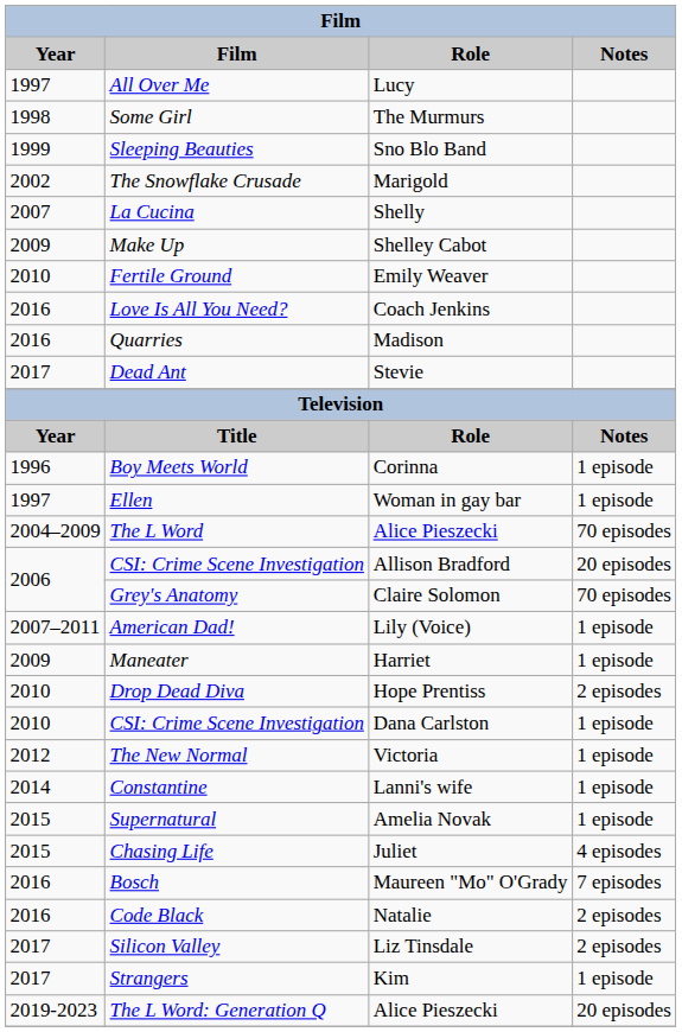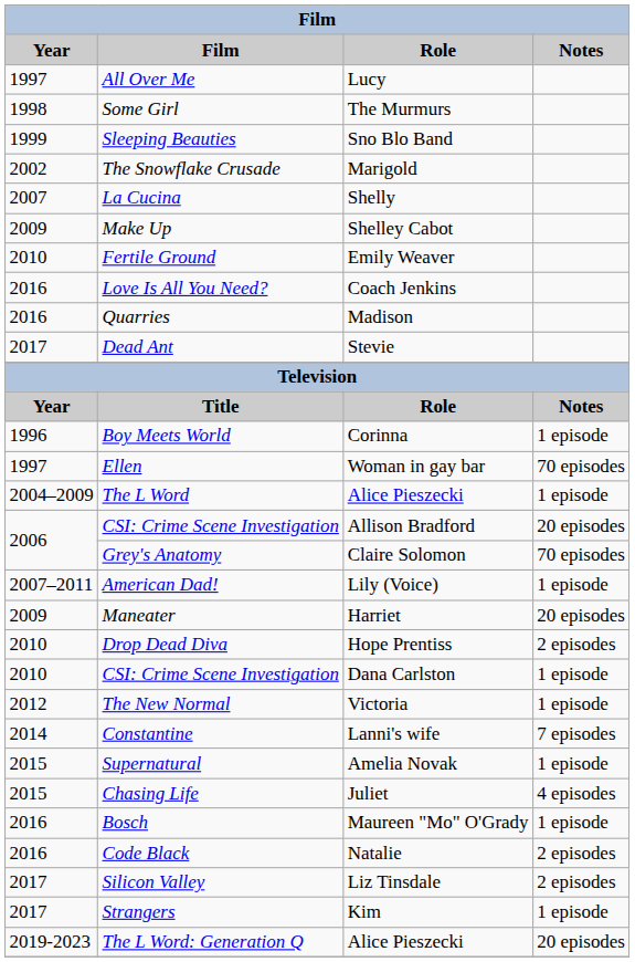 <table class="wikitable">
 <tr>
 <th colspan=4 style="background:#B0C4DE;">Film</th>
 </tr>
 <tr align="center">
 <th style="background: #CCCCCC;">Year</th>
 <th style="background: #CCCCCC;">Film</th>
 <th style="background: #CCCCCC;">Role</th>
 <th style="background: #CCCCCC;">Notes</th>
 </tr>
 <tr>
 <td>1997</td>
 <td><em><a href='#'>All Over Me</a></em></td>
 <td>Lucy</td>
 <td></td>
 </tr>
 <tr>
 <td>1998</td>
 <td><em>Some Girl</em></td>
 <td>The Murmurs</td>
 <td></td>
 </tr>
 <tr>
 <td>1999</td>
 <td><em><a href='#'>Sleeping Beauties</a></em></td>
 <td>Sno Blo Band</td>
 <td></td>
 </tr>
 <tr>
 <td>2002</td>
 <td><em>The Snowflake Crusade</em></td>
 <td>Marigold</td>
 <td></td>
 </tr>
 <tr>
 <td>2007</td>
 <td><em><a href='#'>La Cucina</a></em></td>
 <td>Shelly</td>
 <td></td>
 </tr>
 <tr>
 <td>2009</td>
 <td><em>Make Up</em></td>
 <td>Shelley Cabot</td>
 <td></td>
 </tr>
 <tr>
 <td>2010</td>
 <td><em><a href='#'>Fertile Ground</a></em></td>
 <td>Emily Weaver</td>
 <td></td>
 </tr>
 <tr>
 <td>2016</td>
 <td><em><a href='#'>Love Is All You Need?</a></em></td>
 <td>Coach Jenkins</td>
 <td></td>
 </tr>
 <tr>
 <td>2016</td>
 <td><em>Quarries</em></td>
 <td>Madison</td>
 <td></td>
 </tr>
 <tr>
 <td>2017</td>
 <td><em><a href='#'>Dead Ant</a></em></td>
 <td>Stevie</td>
 <td></td>
 </tr>
 <tr>
 </tr>
 <tr align="center">
 <th colspan=4 style="background:#B0C4DE;">Television</th>
 </tr>
 <tr align="center">
 <th style="background: #CCCCCC;">Year</th>
 <th style="background: #CCCCCC;">Title</th>
 <th style="background: #CCCCCC;">Role</th>
 <th style="background: #CCCCCC;">Notes</th>
 </tr>
 <tr>
 <td>1996</td>
 <td><em><a href='#'>Boy Meets World</a></em></td>
 <td>Corinna</td>
 <td>1 episode</td>
 </tr>
 <tr>
 <td>1997</td>
 <td><em><a href='#'>Ellen</a></em></td>
 <td>Woman in gay bar</td>
-<td>1 episode</td>
+<td>70 episodes</td>
 </tr>
 <tr>
 <td>2004–2009</td>
 <td><em><a href='#'>The L Word</a></em></td>
 <td><a href='#'>Alice Pieszecki</a></td>
-<td>70 episodes</td>
+<td>1 episode</td>
 </tr>
 <tr>
 <td rowspan=2>2006</td>
 <td><em><a href='#'>CSI: Crime Scene Investigation</a></em></td>
 <td>Allison Bradford</td>
 <td>20 episodes</td>
 </tr>
 <tr>
 <td><em><a href='#'>Grey's Anatomy</a></em></td>
 <td>Claire Solomon</td>
 <td>70 episodes</td>
 </tr>
 <tr>
 <td>2007–2011</td>
 <td><em><a href='#'>American Dad!</a></em></td>
 <td>Lily (Voice)</td>
 <td>1 episode</td>
 </tr>
 <tr>
 <td>2009</td>
 <td><em>Maneater</em></td>
 <td>Harriet</td>
-<td>1 episode</td>
+<td>20 episodes</td>
 </tr>
 <tr>
 <td>2010</td>
 <td><em><a href='#'>Drop Dead Diva</a></em></td>
 <td>Hope Prentiss</td>
 <td>2 episodes</td>
 </tr>
 <tr>
 <td>2010</td>
 <td><em><a href='#'>CSI: Crime Scene Investigation</a></em></td>
 <td>Dana Carlston</td>
 <td>1 episode</td>
 </tr>
 <tr>
 <td>2012</td>
 <td><em><a href='#'>The New Normal</a></em></td>
 <td>Victoria</td>
 <td>1 episode</td>
 </tr>
 <tr>
 <td>2014</td>
 <td><em><a href='#'>Constantine</a></em></td>
 <td>Lanni's wife</td>
-<td>1 episode</td>
+<td>7 episodes</td>
 </tr>
 <tr>
 <td>2015</td>
 <td><em><a href='#'>Supernatural</a></em></td>
 <td>Amelia Novak</td>
 <td>1 episode</td>
 </tr>
 <tr>
 <td>2015</td>
 <td><em><a href='#'>Chasing Life</a></em></td>
 <td>Juliet</td>
 <td>4 episodes</td>
 </tr>
 <tr>
 <td>2016</td>
 <td><em><a href='#'>Bosch</a></em></td>
 <td>Maureen "Mo" O'Grady</td>
-<td>7 episodes</td>
+<td>1 episode</td>
 </tr>
 <tr>
 <td>2016</td>
 <td><em><a href='#'>Code Black</a></em></td>
 <td>Natalie</td>
 <td>2 episodes</td>
 </tr>
 <tr>
 <td>2017</td>
 <td><em><a href='#'>Silicon Valley</a></em></td>
 <td>Liz Tinsdale</td>
 <td>2 episodes</td>
 </tr>
 <tr>
 <td>2017</td>
 <td><em><a href='#'>Strangers</a></em></td>
 <td>Kim</td>
 <td>1 episode</td>
 </tr>
 <tr>
 <td>2019-2023</td>
 <td><em><a href='#'>The L Word: Generation Q</a></em></td>
 <td>Alice Pieszecki</td>
 <td>20 episodes</td>
 </tr>
 <tr>
 </tr>
 </table>
